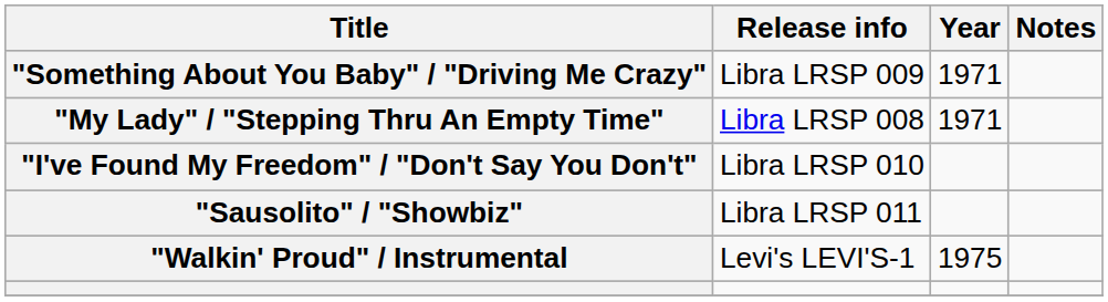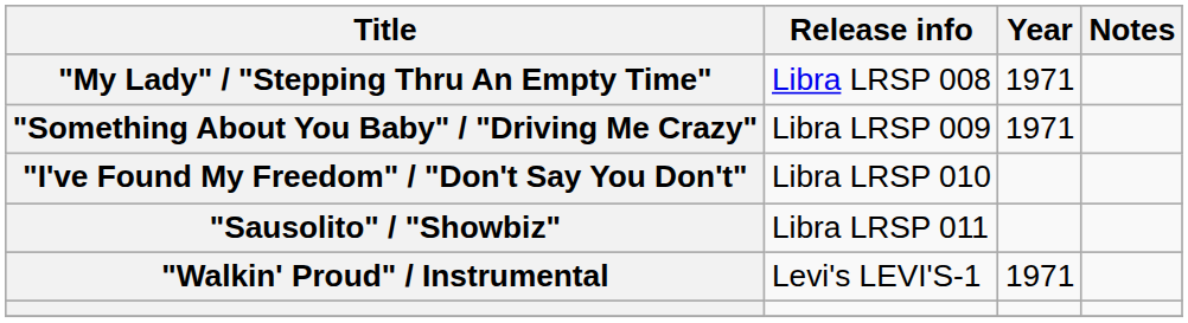 <table class="wikitable plainrowheaders sortable">
 <tr>
 <th scope="col">Title</th>
 <th scope="col">Release info</th>
 <th scope="col">Year</th>
 <th scope="col" class="unsortable">Notes</th>
 </tr>
 <tr>
-<th scope="row">"Something About You Baby" / "Driving Me Crazy"</th>
-<td>Libra LRSP 009</td>
+<th scope="row">"My Lady" / "Stepping Thru An Empty Time"</th>
+<td><a href='#'>Libra</a> LRSP 008</td>
 <td>1971</td>
 <td></td>
 </tr>
 <tr>
-<th scope="row">"My Lady" / "Stepping Thru An Empty Time"</th>
-<td><a href='#'>Libra</a> LRSP 008</td>
+<th scope="row">"Something About You Baby" / "Driving Me Crazy"</th>
+<td>Libra LRSP 009</td>
 <td>1971</td>
 <td></td>
 </tr>
 <tr>
 <th scope="row">"I've Found My Freedom" / "Don't Say You Don't"</th>
 <td>Libra LRSP 010</td>
 <td></td>
 <td></td>
 </tr>
 <tr>
 <th scope="row">"Sausolito" / "Showbiz"</th>
 <td>Libra LRSP 011</td>
 <td></td>
 <td></td>
 </tr>
 <tr>
 <th scope="row">"Walkin' Proud" / Instrumental</th>
 <td>Levi's LEVI'S-1</td>
-<td>1975</td>
+<td>1971</td>
 <td></td>
 </tr>
 <tr>
 <th scope="row"></th>
 <td></td>
 <td></td>
 <td></td>
 </tr>
 <tr>
 </tr>
 </table>
